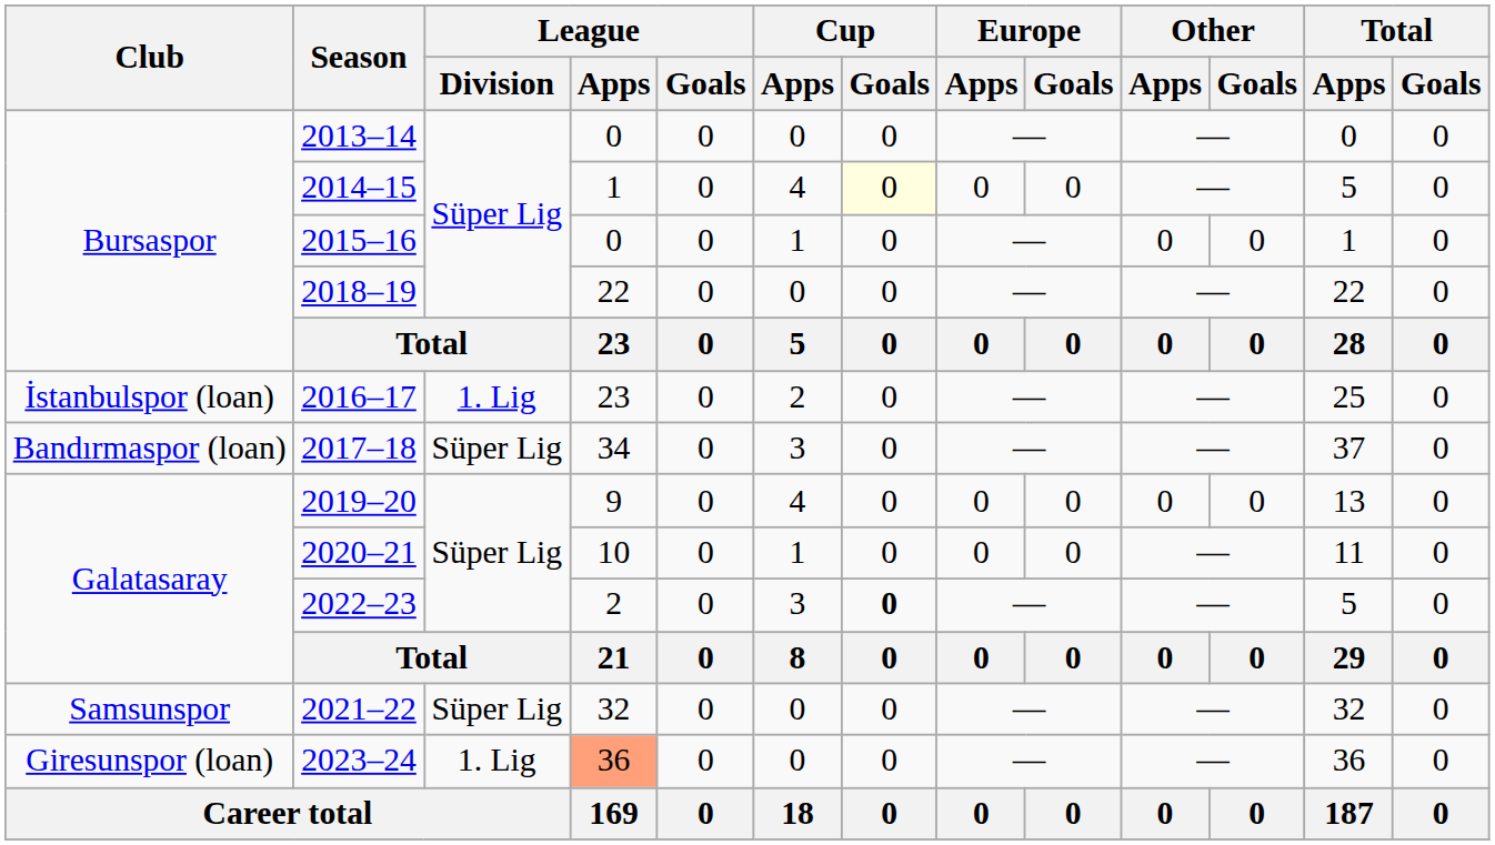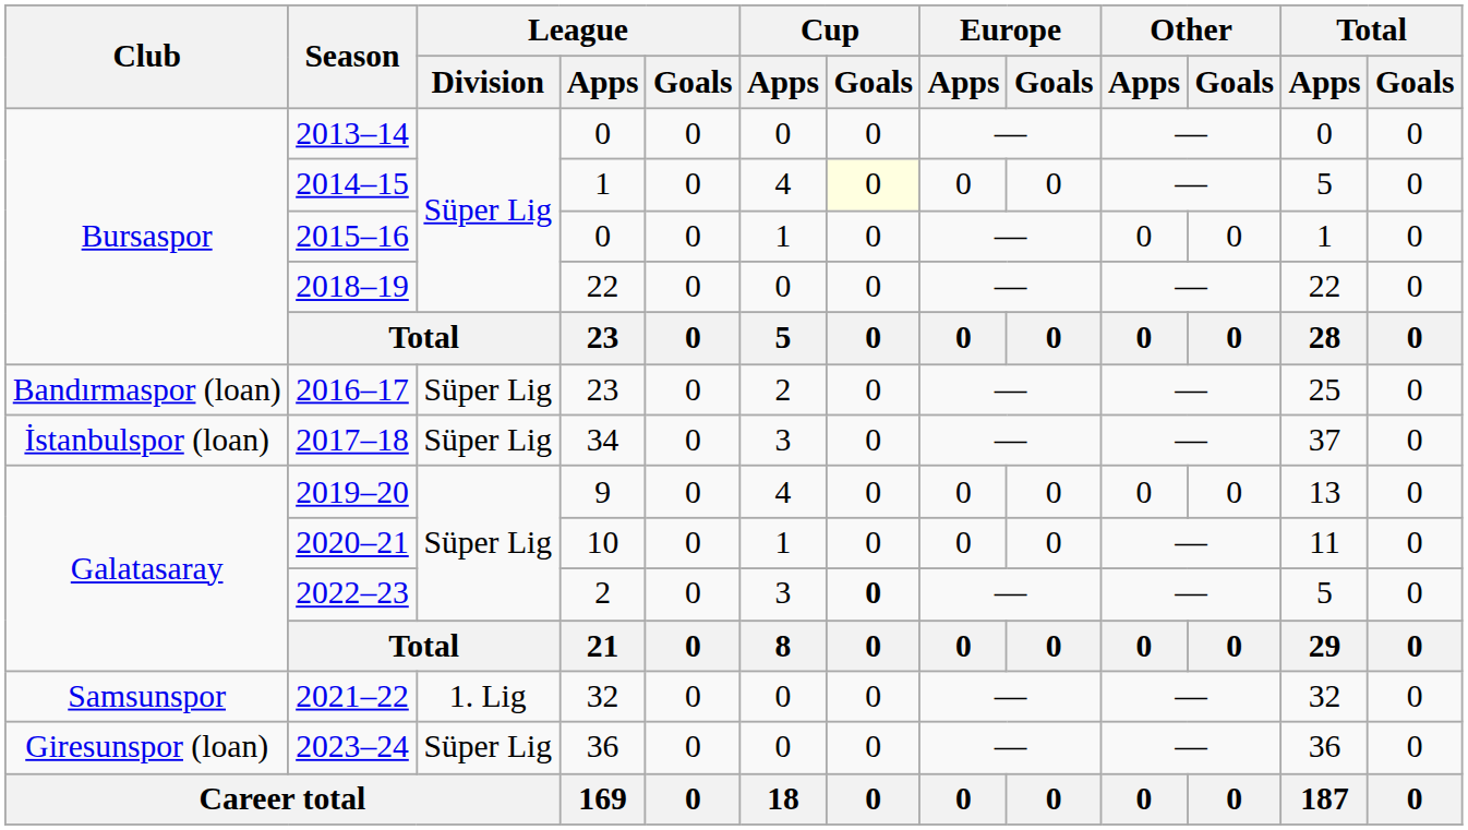 <table class="wikitable" style="text-align: center">
 <tr>
 <th rowspan="2">Club</th>
 <th rowspan="2">Season</th>
 <th colspan="3">League</th>
 <th colspan="2">Cup</th>
 <th colspan="2">Europe</th>
 <th colspan="2">Other</th>
 <th colspan="2">Total</th>
 </tr>
 <tr>
 <th>Division</th>
 <th>Apps</th>
 <th>Goals</th>
 <th>Apps</th>
 <th>Goals</th>
 <th>Apps</th>
 <th>Goals</th>
 <th>Apps</th>
 <th>Goals</th>
 <th>Apps</th>
 <th>Goals</th>
 </tr>
 <tr>
 <td rowspan="5"><a href='#'>Bursaspor</a></td>
 <td><a href='#'>2013–14</a></td>
 <td rowspan="4"><a href='#'>Süper Lig</a></td>
 <td>0</td>
 <td>0</td>
 <td>0</td>
 <td>0</td>
 <td colspan="2">—</td>
 <td colspan="2">—</td>
 <td>0</td>
 <td>0</td>
 </tr>
 <tr>
 <td><a href='#'>2014–15</a></td>
 <td>1</td>
 <td>0</td>
 <td>4</td>
 <td style="background: lightyellow;">0</td>
 <td>0</td>
 <td>0</td>
 <td colspan="2">—</td>
 <td>5</td>
 <td>0</td>
 </tr>
 <tr>
 <td><a href='#'>2015–16</a></td>
 <td>0</td>
 <td>0</td>
 <td>1</td>
 <td>0</td>
 <td colspan="2">—</td>
 <td>0</td>
 <td>0</td>
 <td>1</td>
 <td>0</td>
 </tr>
 <tr>
 <td><a href='#'>2018–19</a></td>
 <td>22</td>
 <td>0</td>
 <td>0</td>
 <td>0</td>
 <td colspan="2">—</td>
 <td colspan="2">—</td>
 <td>22</td>
 <td>0</td>
 </tr>
 <tr>
 <th colspan="2">Total</th>
 <th>23</th>
 <th>0</th>
 <th>5</th>
 <th>0</th>
 <th>0</th>
 <th>0</th>
 <th>0</th>
 <th>0</th>
 <th>28</th>
 <th>0</th>
 </tr>
 <tr>
-<td><a href='#'>İstanbulspor</a> (loan)</td>
+<td><a href='#'>Bandırmaspor</a> (loan)</td>
 <td><a href='#'>2016–17</a></td>
-<td><a href='#'>1. Lig</a></td>
+<td>Süper Lig</td>
 <td>23</td>
 <td>0</td>
 <td>2</td>
 <td>0</td>
 <td colspan="2">—</td>
 <td colspan="2">—</td>
 <td>25</td>
 <td>0</td>
 </tr>
 <tr>
-<td><a href='#'>Bandırmaspor</a> (loan)</td>
+<td><a href='#'>İstanbulspor</a> (loan)</td>
 <td><a href='#'>2017–18</a></td>
 <td>Süper Lig</td>
 <td>34</td>
 <td>0</td>
 <td>3</td>
 <td>0</td>
 <td colspan="2">—</td>
 <td colspan="2">—</td>
 <td>37</td>
 <td>0</td>
 </tr>
 <tr>
 <td rowspan="4"><a href='#'>Galatasaray</a></td>
 <td><a href='#'>2019–20</a></td>
 <td rowspan="3">Süper Lig</td>
 <td>9</td>
 <td>0</td>
 <td>4</td>
 <td>0</td>
 <td>0</td>
 <td>0</td>
 <td>0</td>
 <td>0</td>
 <td>13</td>
 <td>0</td>
 </tr>
 <tr>
 <td><a href='#'>2020–21</a></td>
 <td>10</td>
 <td>0</td>
 <td>1</td>
 <td>0</td>
 <td>0</td>
 <td>0</td>
 <td colspan="2">—</td>
 <td>11</td>
 <td>0</td>
 </tr>
 <tr>
 <td><a href='#'>2022–23</a></td>
 <td>2</td>
 <td>0</td>
 <td>3</td>
 <td><strong>0</strong></td>
 <td colspan="2">—</td>
 <td colspan="2">—</td>
 <td>5</td>
 <td>0</td>
 </tr>
 <tr>
 <th colspan="2">Total</th>
 <th>21</th>
 <th>0</th>
 <th>8</th>
 <th>0</th>
 <th>0</th>
 <th>0</th>
 <th>0</th>
 <th>0</th>
 <th>29</th>
 <th>0</th>
 </tr>
 <tr>
 <td><a href='#'>Samsunspor</a></td>
 <td><a href='#'>2021–22</a></td>
-<td>Süper Lig</td>
+<td>1. Lig</td>
 <td>32</td>
 <td>0</td>
 <td>0</td>
 <td>0</td>
 <td colspan="2">—</td>
 <td colspan="2">—</td>
 <td>32</td>
 <td>0</td>
 </tr>
 <tr>
 <td><a href='#'>Giresunspor</a> (loan)</td>
 <td><a href='#'>2023–24</a></td>
-<td>1. Lig</td>
-<td style="background: lightsalmon;">36</td>
+<td>Süper Lig</td>
+<td>36</td>
 <td>0</td>
 <td>0</td>
 <td>0</td>
 <td colspan="2">—</td>
 <td colspan="2">—</td>
 <td>36</td>
 <td>0</td>
 </tr>
 <tr>
 <th colspan="3">Career total</th>
 <th>169</th>
 <th>0</th>
 <th>18</th>
 <th>0</th>
 <th>0</th>
 <th>0</th>
 <th>0</th>
 <th>0</th>
 <th>187</th>
 <th>0</th>
 </tr>
 </table>
